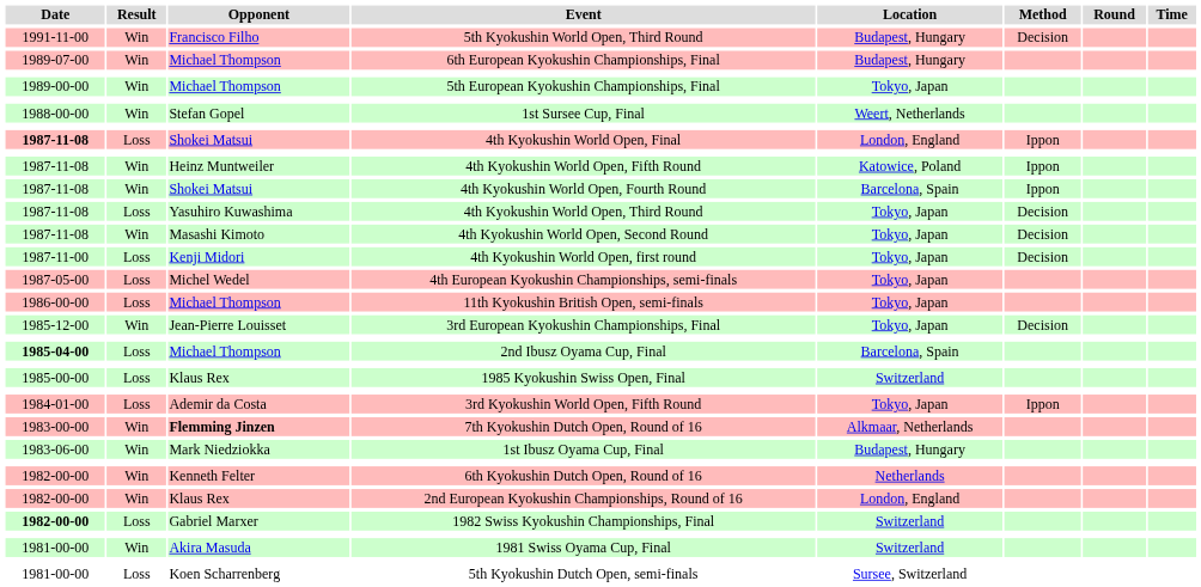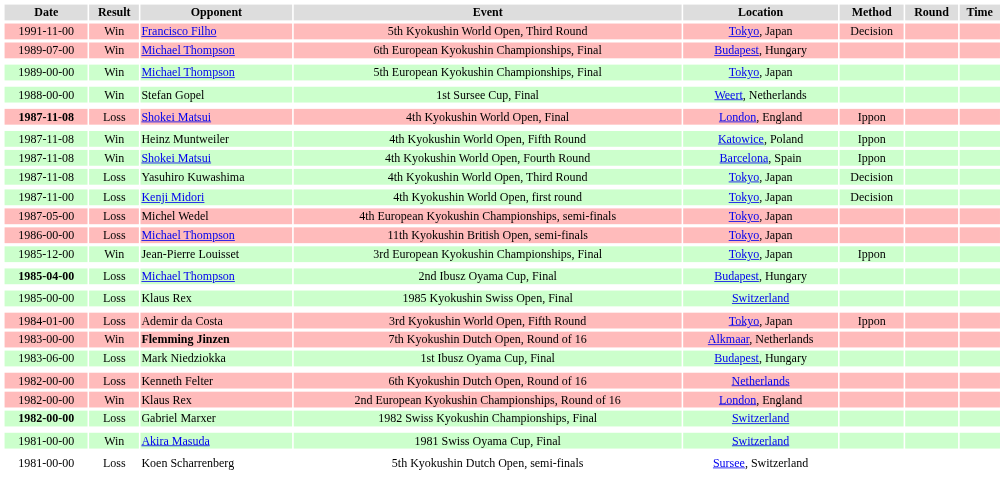 <table class="toccolours" width=100% style="clear:both; margin:1.5em auto; font-size:95%; text-align:center;">
 <tr style="background:#dddddd;">
 <th>Date</th>
 <th>Result</th>
 <th>Opponent</th>
 <th>Event</th>
 <th>Location</th>
 <th>Method</th>
 <th>Round</th>
 <th>Time</th>
 </tr>
 <tr>
 </tr>
 <tr bgcolor="#FFBBBB">
 <td>1991-11-00</td>
 <td>Win</td>
 <td align=left> <a href='#'>Francisco Filho</a></td>
 <td>5th Kyokushin World Open, Third Round</td>
-<td><a href='#'>Budapest</a>, Hungary</td>
+<td><a href='#'>Tokyo</a>, Japan</td>
 <td>Decision</td>
 <td></td>
 <td></td>
 </tr>
 <tr>
 </tr>
 <tr bgcolor="#FFBBBB">
 <td>1989-07-00</td>
 <td>Win</td>
 <td align=left> <a href='#'>Michael Thompson</a></td>
 <td>6th European Kyokushin Championships, Final</td>
 <td><a href='#'>Budapest</a>, Hungary</td>
 <td></td>
 <td></td>
 <td></td>
 </tr>
 <tr>
 <th style=background:white colspan=8></th>
 </tr>
 <tr>
 </tr>
 <tr bgcolor="#CCFFCC">
 <td>1989-00-00</td>
 <td>Win</td>
 <td align=left> <a href='#'>Michael Thompson</a></td>
 <td>5th European Kyokushin Championships, Final</td>
 <td><a href='#'>Tokyo</a>, Japan</td>
 <td></td>
 <td></td>
 <td></td>
 </tr>
 <tr>
 <th style=background:white colspan=8></th>
 </tr>
 <tr>
 </tr>
 <tr bgcolor="#CCFFCC">
 <td>1988-00-00</td>
 <td>Win</td>
 <td align=left> Stefan Gopel</td>
 <td>1st Sursee Cup, Final</td>
 <td><a href='#'>Weert</a>, Netherlands</td>
 <td></td>
 <td></td>
 <td></td>
 </tr>
 <tr>
 <th style=background:white colspan=8></th>
 </tr>
 <tr>
 </tr>
 <tr bgcolor="#FFBBBB">
 <td><strong>1987-11-08</strong></td>
 <td>Loss</td>
 <td align=left> <a href='#'>Shokei Matsui</a></td>
 <td>4th Kyokushin World Open, Final</td>
 <td><a href='#'>London</a>, England</td>
 <td>Ippon</td>
 <td></td>
 <td></td>
 </tr>
 <tr>
 <th style=background:white colspan=8></th>
 </tr>
 <tr>
 </tr>
 <tr bgcolor="#CCFFCC">
 <td>1987-11-08</td>
 <td>Win</td>
 <td align=left> Heinz Muntweiler</td>
 <td>4th Kyokushin World Open, Fifth Round</td>
 <td><a href='#'>Katowice</a>, Poland</td>
 <td>Ippon</td>
 <td></td>
 <td></td>
 </tr>
 <tr>
 </tr>
 <tr bgcolor="#CCFFCC">
 <td>1987-11-08</td>
 <td>Win</td>
 <td align=left> <a href='#'>Shokei Matsui</a></td>
 <td>4th Kyokushin World Open, Fourth Round</td>
 <td><a href='#'>Barcelona</a>, Spain</td>
 <td>Ippon</td>
 <td></td>
 <td></td>
 </tr>
 <tr>
 </tr>
 <tr bgcolor="#CCFFCC">
 <td>1987-11-08</td>
 <td>Loss</td>
 <td align=left> Yasuhiro Kuwashima</td>
 <td>4th Kyokushin World Open, Third Round</td>
 <td><a href='#'>Tokyo</a>, Japan</td>
 <td>Decision</td>
 <td></td>
 <td></td>
 </tr>
 <tr>
 </tr>
-<tr bgcolor="#CCFFCC">
-<td>1987-11-08</td>
-<td>Win</td>
-<td align=left> Masashi Kimoto</td>
-<td>4th Kyokushin World Open, Second Round</td>
-<td><a href='#'>Tokyo</a>, Japan</td>
-<td>Decision</td>
-<td></td>
-<td></td>
-</tr>
 <tr>
 </tr>
 <tr bgcolor="#CCFFCC">
 <td>1987-11-00</td>
 <td>Loss</td>
 <td align=left> <a href='#'>Kenji Midori</a></td>
 <td>4th Kyokushin World Open, first round</td>
 <td><a href='#'>Tokyo</a>, Japan</td>
 <td>Decision</td>
 <td></td>
 <td></td>
 </tr>
 <tr>
 </tr>
 <tr bgcolor="#FFBBBB">
 <td>1987-05-00</td>
 <td>Loss</td>
 <td align=left> Michel Wedel</td>
 <td>4th European Kyokushin Championships, semi-finals</td>
 <td><a href='#'>Tokyo</a>, Japan</td>
 <td></td>
 <td></td>
 <td></td>
 </tr>
 <tr>
 </tr>
 <tr bgcolor="#FFBBBB">
 <td>1986-00-00</td>
 <td>Loss</td>
 <td align=left> <a href='#'>Michael Thompson</a></td>
 <td>11th Kyokushin British Open, semi-finals</td>
 <td><a href='#'>Tokyo</a>, Japan</td>
 <td></td>
 <td></td>
 <td></td>
 </tr>
 <tr>
 </tr>
 <tr bgcolor="#CCFFCC">
 <td>1985-12-00</td>
 <td>Win</td>
 <td align=left> Jean-Pierre Louisset</td>
 <td>3rd European Kyokushin Championships, Final</td>
 <td><a href='#'>Tokyo</a>, Japan</td>
-<td>Decision</td>
+<td>Ippon</td>
 <td></td>
 <td></td>
 </tr>
 <tr>
 <th style=background:white colspan=8></th>
 </tr>
 <tr>
 </tr>
 <tr bgcolor="#CCFFCC">
 <td><strong>1985-04-00</strong></td>
 <td>Loss</td>
 <td align=left> <a href='#'>Michael Thompson</a></td>
 <td>2nd Ibusz Oyama Cup, Final</td>
-<td><a href='#'>Barcelona</a>, Spain</td>
+<td><a href='#'>Budapest</a>, Hungary</td>
 <td></td>
 <td></td>
 <td></td>
 </tr>
 <tr>
 <th style=background:white colspan=8></th>
 </tr>
 <tr>
 </tr>
 <tr bgcolor="#CCFFCC">
 <td>1985-00-00</td>
 <td>Loss</td>
 <td align=left> Klaus Rex</td>
 <td>1985 Kyokushin Swiss Open, Final</td>
 <td><a href='#'>Switzerland</a></td>
 <td></td>
 <td></td>
 <td></td>
 </tr>
 <tr>
 <th style=background:white colspan=8></th>
 </tr>
 <tr>
 </tr>
 <tr bgcolor="#FFBBBB">
 <td>1984-01-00</td>
 <td>Loss</td>
 <td align=left> Ademir da Costa</td>
 <td>3rd Kyokushin World Open, Fifth Round</td>
 <td><a href='#'>Tokyo</a>, Japan</td>
 <td>Ippon</td>
 <td></td>
 <td></td>
 </tr>
 <tr>
 </tr>
 <tr bgcolor="#FFBBBB">
 <td>1983-00-00</td>
 <td>Win</td>
 <td align=left><strong> Flemming Jinzen</strong></td>
 <td>7th Kyokushin Dutch Open, Round of 16</td>
 <td><a href='#'>Alkmaar</a>, Netherlands</td>
 <td></td>
 <td></td>
 <td></td>
 </tr>
 <tr>
 </tr>
 <tr bgcolor="#CCFFCC">
 <td>1983-06-00</td>
-<td>Win</td>
+<td>Loss</td>
 <td align=left> Mark Niedziokka</td>
 <td>1st Ibusz Oyama Cup, Final</td>
 <td><a href='#'>Budapest</a>, Hungary</td>
 <td></td>
 <td></td>
 <td></td>
 </tr>
 <tr>
 <th style=background:white colspan=8></th>
 </tr>
 <tr>
 </tr>
 <tr bgcolor="#FFBBBB">
 <td>1982-00-00</td>
-<td>Win</td>
+<td>Loss</td>
 <td align=left> Kenneth Felter</td>
 <td>6th Kyokushin Dutch Open, Round of 16</td>
 <td><a href='#'>Netherlands</a></td>
 <td></td>
 <td></td>
 <td></td>
 </tr>
 <tr>
 </tr>
 <tr bgcolor="#FFBBBB">
 <td>1982-00-00</td>
 <td>Win</td>
 <td align=left> Klaus Rex</td>
 <td>2nd European Kyokushin Championships, Round of 16</td>
 <td><a href='#'>London</a>, England</td>
 <td></td>
 <td></td>
 <td></td>
 </tr>
 <tr>
 </tr>
 <tr bgcolor="#CCFFCC">
 <td><strong>1982-00-00</strong></td>
 <td>Loss</td>
 <td align=left> Gabriel Marxer</td>
 <td>1982 Swiss Kyokushin Championships, Final</td>
 <td><a href='#'>Switzerland</a></td>
 <td></td>
 <td></td>
 <td></td>
 </tr>
 <tr>
 <th style=background:white colspan=8></th>
 </tr>
 <tr>
 </tr>
 <tr bgcolor="#CCFFCC">
 <td>1981-00-00</td>
 <td>Win</td>
 <td align=left> <a href='#'>Akira Masuda</a></td>
 <td>1981 Swiss Oyama Cup, Final</td>
 <td><a href='#'>Switzerland</a></td>
 <td></td>
 <td></td>
 <td></td>
 </tr>
 <tr>
 <th style=background:white colspan=8></th>
 </tr>
 <tr>
 </tr>
 <tr abgcolor="#FFBBBB">
 <td>1981-00-00</td>
 <td>Loss</td>
 <td align=left> Koen Scharrenberg</td>
 <td>5th Kyokushin Dutch Open, semi-finals</td>
 <td><a href='#'>Sursee</a>, Switzerland</td>
 <td></td>
 <td></td>
 <td></td>
 </tr>
 <tr>
 </tr>
 </table>
